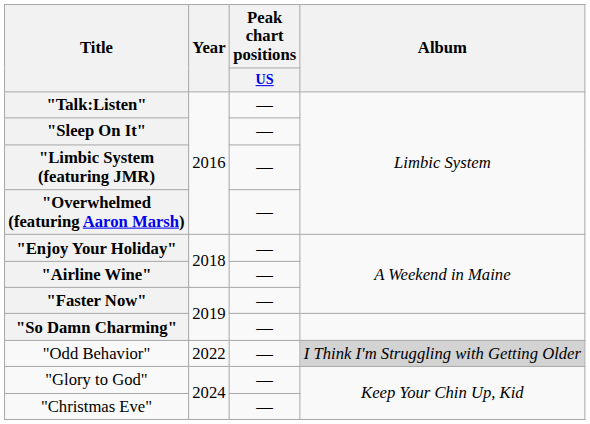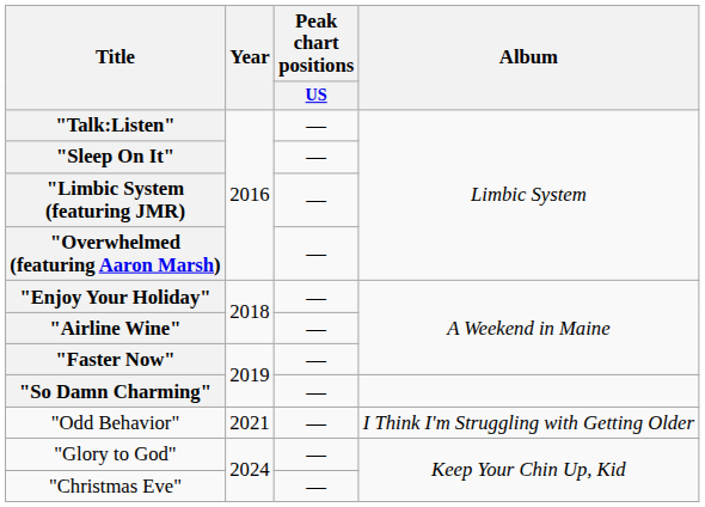 <table class="wikitable sortable plainrowheaders" style="text-align:center;">
 <tr>
 <th scope="col" rowspan="2">Title</th>
 <th scope="col" rowspan="2">Year</th>
 <th scope="col" colspan="1">Peak chart positions</th>
 <th scope="col" rowspan="2">Album</th>
 </tr>
 <tr>
 <th scope="col" style="width:3em;font-size:85%;"><a href='#'>US</a></th>
 </tr>
 <tr>
 <th scope="row">"Talk:Listen"</th>
 <td rowspan="4">2016</td>
 <td>—</td>
 <td rowspan="4"><em>Limbic System</em></td>
 </tr>
 <tr>
 <th scope="row">"Sleep On It"</th>
 <td>—</td>
 </tr>
 <tr>
 <th scope="row">"Limbic System<br>(featuring JMR)</th>
 <td>—</td>
 </tr>
 <tr>
 <th scope="row">"Overwhelmed<br>(featuring <a href='#'>Aaron Marsh</a>)</th>
 <td>—</td>
 </tr>
 <tr>
 <th scope="row">"Enjoy Your Holiday"</th>
 <td rowspan="2">2018</td>
 <td>—</td>
 <td rowspan="3"><em>A Weekend in Maine</em></td>
 </tr>
 <tr>
 <th scope="row">"Airline Wine"</th>
 <td>—</td>
 </tr>
 <tr>
 <th scope="row">"Faster Now"</th>
 <td rowspan="2">2019</td>
 <td>—</td>
 </tr>
 <tr>
 <th scope="row">"So Damn Charming"</th>
 <td>—</td>
 <td></td>
 </tr>
 <tr>
 <td>"Odd Behavior"</td>
-<td>2022</td>
+<td>2021</td>
 <td>—</td>
-<td style="background: lightgrey;"><em>I Think I'm Struggling with Getting Older</em></td>
+<td><em>I Think I'm Struggling with Getting Older</em></td>
 </tr>
 <tr>
 <td>"Glory to God"</td>
 <td rowspan="2">2024</td>
 <td>—</td>
 <td rowspan="2"><em>Keep Your Chin Up, Kid</em></td>
 </tr>
 <tr>
 <td>"Christmas Eve"</td>
 <td>—</td>
 </tr>
 </table>
